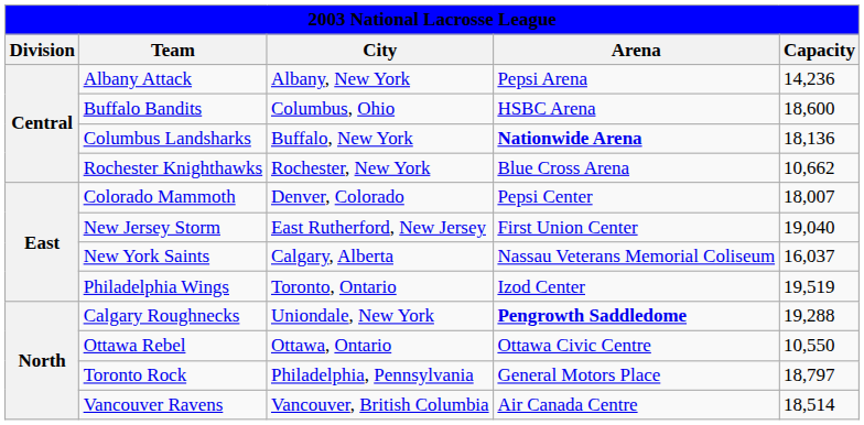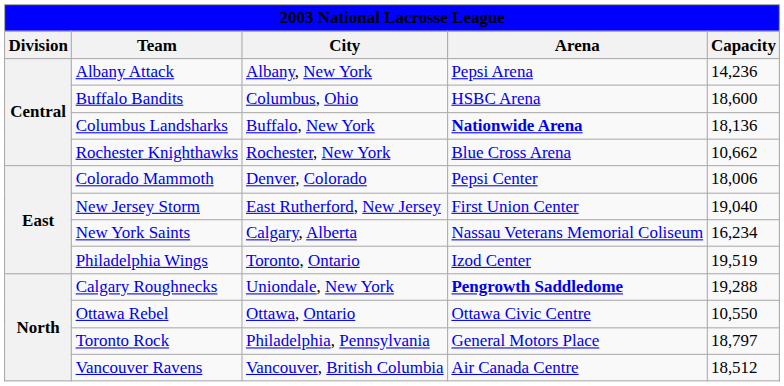 <table class="wikitable" style="width:auto">
 <tr>
 <td bgcolor="#0000FF" align="center" colspan="6"><strong><span>2003 National Lacrosse League</span></strong></td>
 </tr>
 <tr>
 <th>Division</th>
 <th>Team</th>
 <th>City</th>
 <th>Arena</th>
 <th>Capacity</th>
 </tr>
 <tr>
 <th rowspan="4">Central</th>
 <td><a href='#'>Albany Attack</a></td>
 <td><a href='#'>Albany</a>, <a href='#'>New York</a></td>
 <td><a href='#'>Pepsi Arena</a></td>
 <td>14,236</td>
 </tr>
 <tr>
 <td><a href='#'>Buffalo Bandits</a></td>
 <td><a href='#'>Columbus</a>, <a href='#'>Ohio</a></td>
 <td><a href='#'>HSBC Arena</a></td>
 <td>18,600</td>
 </tr>
 <tr>
 <td><a href='#'>Columbus Landsharks</a></td>
 <td><a href='#'>Buffalo</a>, <a href='#'>New York</a></td>
 <td><strong><a href='#'>Nationwide Arena</a></strong></td>
 <td>18,136</td>
 </tr>
 <tr>
 <td><a href='#'>Rochester Knighthawks</a></td>
 <td><a href='#'>Rochester</a>, <a href='#'>New York</a></td>
 <td><a href='#'>Blue Cross Arena</a></td>
 <td>10,662</td>
 </tr>
 <tr>
 <th rowspan="4">East</th>
 <td><a href='#'>Colorado Mammoth</a></td>
 <td><a href='#'>Denver</a>, <a href='#'>Colorado</a></td>
 <td><a href='#'>Pepsi Center</a></td>
-<td>18,007</td>
+<td>18,006</td>
 </tr>
 <tr>
 <td><a href='#'>New Jersey Storm</a></td>
 <td><a href='#'>East Rutherford</a>, <a href='#'>New Jersey</a></td>
 <td><a href='#'>First Union Center</a></td>
 <td>19,040</td>
 </tr>
 <tr>
 <td><a href='#'>New York Saints</a></td>
 <td><a href='#'>Calgary</a>, <a href='#'>Alberta</a></td>
 <td><a href='#'>Nassau Veterans Memorial Coliseum</a></td>
-<td>16,037</td>
+<td>16,234</td>
 </tr>
 <tr>
 <td><a href='#'>Philadelphia Wings</a></td>
 <td><a href='#'>Toronto</a>, <a href='#'>Ontario</a></td>
 <td><a href='#'>Izod Center</a></td>
 <td>19,519</td>
 </tr>
 <tr>
 <th rowspan="4">North</th>
 <td><a href='#'>Calgary Roughnecks</a></td>
 <td><a href='#'>Uniondale</a>, <a href='#'>New York</a></td>
 <td><strong><a href='#'>Pengrowth Saddledome</a></strong></td>
 <td>19,288</td>
 </tr>
 <tr>
 <td><a href='#'>Ottawa Rebel</a></td>
 <td><a href='#'>Ottawa</a>, <a href='#'>Ontario</a></td>
 <td><a href='#'>Ottawa Civic Centre</a></td>
 <td>10,550</td>
 </tr>
 <tr>
 <td><a href='#'>Toronto Rock</a></td>
 <td><a href='#'>Philadelphia</a>, <a href='#'>Pennsylvania</a></td>
 <td><a href='#'>General Motors Place</a></td>
 <td>18,797</td>
 </tr>
 <tr>
 <td><a href='#'>Vancouver Ravens</a></td>
 <td><a href='#'>Vancouver</a>, <a href='#'>British Columbia</a></td>
 <td><a href='#'>Air Canada Centre</a></td>
-<td>18,514</td>
+<td>18,512</td>
 </tr>
 </table>
